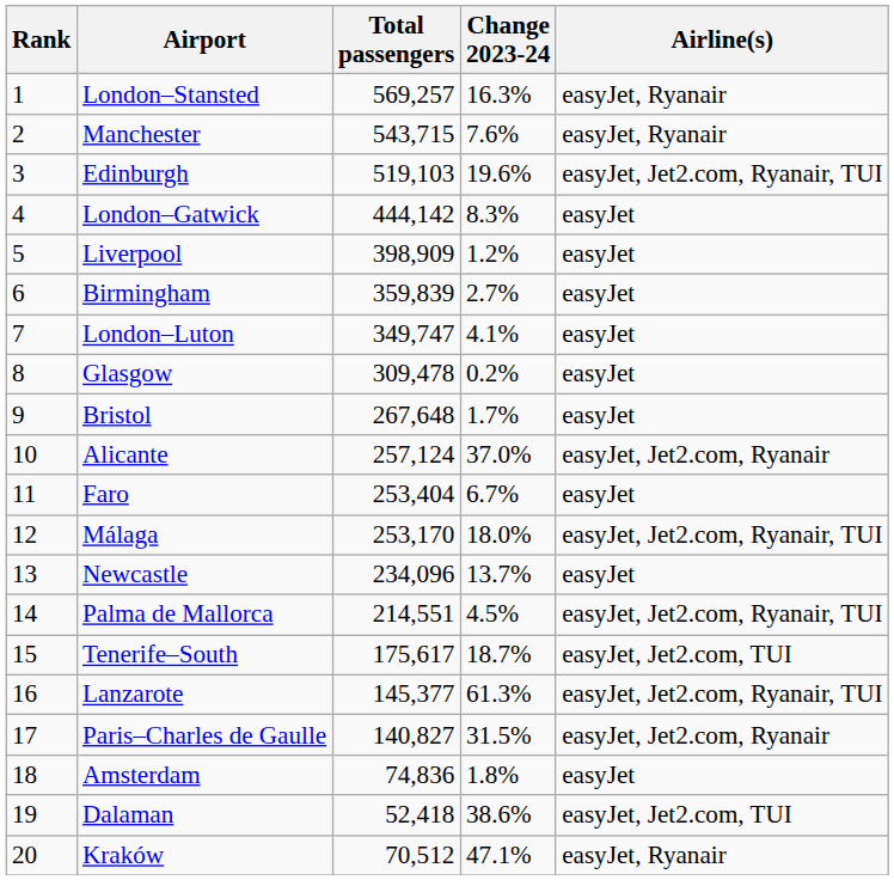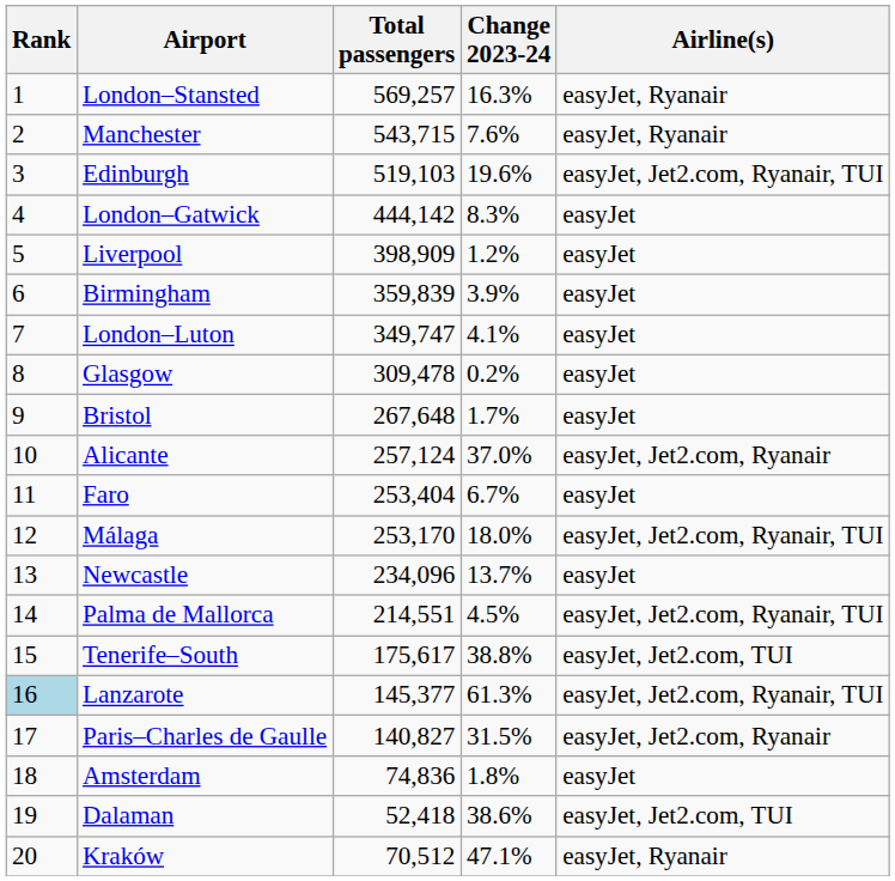 <table class="wikitable sortable" style="margin:auto;">
 <tr>
 <th>Rank</th>
 <th>Airport</th>
 <th>Total <br>passengers</th>
 <th>Change<br>2023-24</th>
 <th>Airline(s)</th>
 </tr>
 <tr>
 <td>1</td>
 <td><a href='#'>London–Stansted</a></td>
 <td align='right'>569,257</td>
 <td> 16.3%</td>
 <td>easyJet, Ryanair</td>
 </tr>
 <tr>
 <td>2</td>
 <td><a href='#'>Manchester</a></td>
 <td align='right'>543,715</td>
 <td> 7.6%</td>
 <td>easyJet, Ryanair</td>
 </tr>
 <tr>
 <td>3</td>
 <td><a href='#'>Edinburgh</a></td>
 <td align='right'>519,103</td>
 <td> 19.6%</td>
 <td>easyJet, Jet2.com, Ryanair, TUI</td>
 </tr>
 <tr>
 <td>4</td>
 <td><a href='#'>London–Gatwick</a></td>
 <td align='right'>444,142</td>
 <td> 8.3%</td>
 <td>easyJet</td>
 </tr>
 <tr>
 <td>5</td>
 <td><a href='#'>Liverpool</a></td>
 <td align='right'>398,909</td>
 <td> 1.2%</td>
 <td>easyJet</td>
 </tr>
 <tr>
 <td>6</td>
 <td><a href='#'>Birmingham</a></td>
 <td align='right'>359,839</td>
-<td> 2.7%</td>
+<td> 3.9%</td>
 <td>easyJet</td>
 </tr>
 <tr>
 <td>7</td>
 <td><a href='#'>London–Luton</a></td>
 <td align='right'>349,747</td>
 <td> 4.1%</td>
 <td>easyJet</td>
 </tr>
 <tr>
 <td>8</td>
 <td><a href='#'>Glasgow</a></td>
 <td align='right'>309,478</td>
 <td> 0.2%</td>
 <td>easyJet</td>
 </tr>
 <tr>
 <td>9</td>
 <td><a href='#'>Bristol</a></td>
 <td align='right'>267,648</td>
 <td> 1.7%</td>
 <td>easyJet</td>
 </tr>
 <tr>
 <td>10</td>
 <td><a href='#'>Alicante</a></td>
 <td align='right'>257,124</td>
 <td> 37.0%</td>
 <td>easyJet, Jet2.com, Ryanair</td>
 </tr>
 <tr>
 <td>11</td>
 <td><a href='#'>Faro</a></td>
 <td align='right'>253,404</td>
 <td> 6.7%</td>
 <td>easyJet</td>
 </tr>
 <tr>
 <td>12</td>
 <td><a href='#'>Málaga</a></td>
 <td align='right'>253,170</td>
 <td> 18.0%</td>
 <td>easyJet, Jet2.com, Ryanair, TUI</td>
 </tr>
 <tr>
 <td>13</td>
 <td><a href='#'>Newcastle</a></td>
 <td align='right'>234,096</td>
 <td> 13.7%</td>
 <td>easyJet</td>
 </tr>
 <tr>
 <td>14</td>
 <td><a href='#'>Palma de Mallorca</a></td>
 <td align='right'>214,551</td>
 <td> 4.5%</td>
 <td>easyJet, Jet2.com, Ryanair, TUI</td>
 </tr>
 <tr>
 <td>15</td>
 <td><a href='#'>Tenerife–South</a></td>
 <td align='right'>175,617</td>
-<td> 18.7%</td>
+<td> 38.8%</td>
 <td>easyJet, Jet2.com, TUI</td>
 </tr>
 <tr>
-<td>16</td>
+<td style="background: lightblue;">16</td>
 <td><a href='#'>Lanzarote</a></td>
 <td align='right'>145,377</td>
 <td> 61.3%</td>
 <td>easyJet, Jet2.com, Ryanair, TUI</td>
 </tr>
 <tr>
 <td>17</td>
 <td><a href='#'>Paris–Charles de Gaulle</a></td>
 <td align='right'>140,827</td>
 <td> 31.5%</td>
 <td>easyJet, Jet2.com, Ryanair</td>
 </tr>
 <tr>
 <td>18</td>
 <td><a href='#'>Amsterdam</a></td>
 <td align='right'>74,836</td>
 <td> 1.8%</td>
 <td>easyJet</td>
 </tr>
 <tr>
 <td>19</td>
 <td><a href='#'>Dalaman</a></td>
 <td align='right'>52,418</td>
 <td> 38.6%</td>
 <td>easyJet, Jet2.com, TUI</td>
 </tr>
 <tr>
 <td>20</td>
 <td><a href='#'>Kraków</a></td>
 <td align='right'>70,512</td>
 <td> 47.1%</td>
 <td>easyJet, Ryanair</td>
 </tr>
 </table>
